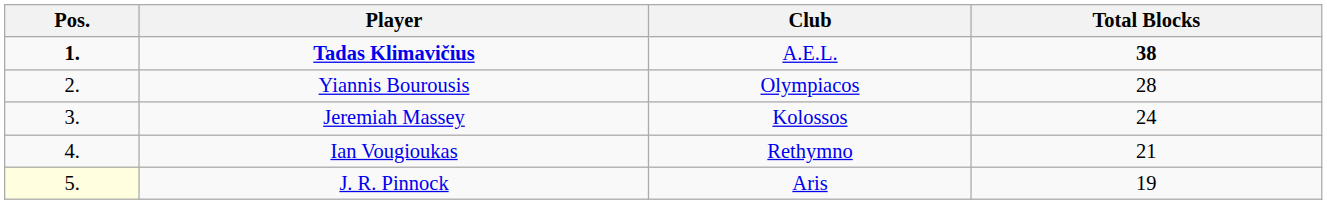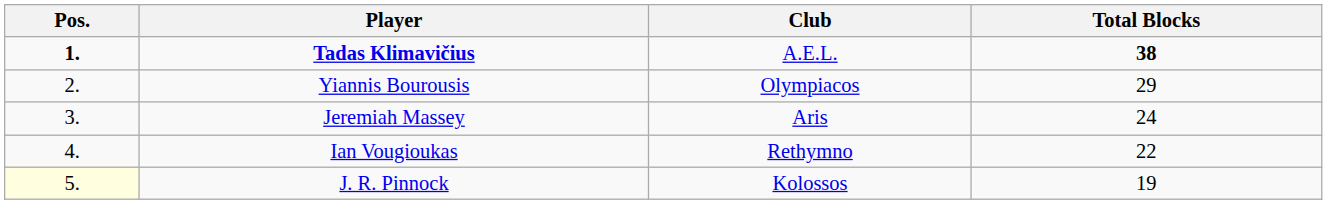 <table class="wikitable" style="text-align: center;" width="65%">
 <tr>
 <th>Pos.</th>
 <th>Player</th>
 <th>Club</th>
 <th>Total Blocks</th>
 </tr>
 <tr>
 <td align="center"><strong>1.</strong></td>
 <td> <strong><a href='#'>Tadas Klimavičius</a></strong></td>
 <td><a href='#'>A.E.L.</a></td>
 <td align="center"><strong>38</strong></td>
 </tr>
 <tr>
 <td align="center">2.</td>
 <td> <a href='#'>Yiannis Bourousis</a></td>
 <td><a href='#'>Olympiacos</a></td>
-<td align="center">28</td>
+<td align="center">29</td>
 </tr>
 <tr>
 <td align="center">3.</td>
 <td> <a href='#'>Jeremiah Massey</a></td>
-<td><a href='#'>Kolossos</a></td>
+<td><a href='#'>Aris</a></td>
 <td align="center">24</td>
 </tr>
 <tr .>
 <td align="center">4.</td>
 <td> <a href='#'>Ian Vougioukas</a></td>
 <td><a href='#'>Rethymno</a></td>
-<td align="center">21</td>
+<td align="center">22</td>
 </tr>
 <tr>
 <td align="center" style="background: lightyellow;">5.</td>
 <td> <a href='#'>J. R. Pinnock</a></td>
-<td><a href='#'>Aris</a></td>
+<td><a href='#'>Kolossos</a></td>
 <td align="center">19</td>
 </tr>
 </table>
